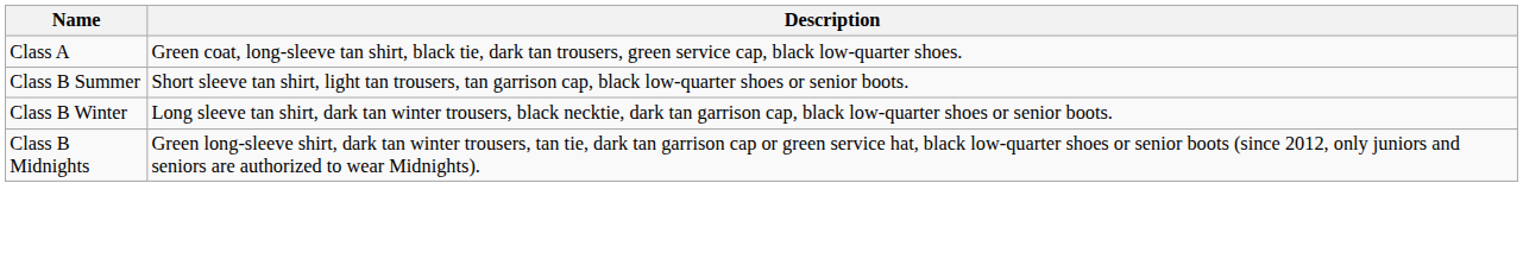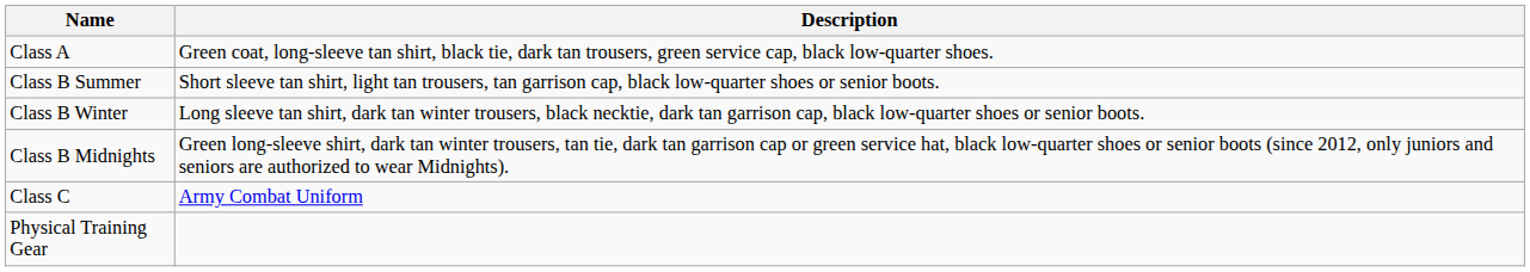 <table class="wikitable">
 <tr>
 <th align="left" valign="top">Name</th>
 <th align="center" valign="top">Description</th>
 </tr>
 <tr>
 <td>Class A</td>
 <td>Green coat, long-sleeve tan shirt, black tie, dark tan trousers, green service cap, black low-quarter shoes.</td>
 </tr>
 <tr>
 <td>Class B Summer</td>
 <td>Short sleeve tan shirt, light tan trousers, tan garrison cap, black low-quarter shoes or senior boots.</td>
 </tr>
 <tr>
 <td>Class B Winter</td>
 <td>Long sleeve tan shirt, dark tan winter trousers, black necktie, dark tan garrison cap, black low-quarter shoes or senior boots.</td>
 </tr>
 <tr>
 <td>Class B Midnights</td>
 <td>Green long-sleeve shirt, dark tan winter trousers, tan tie, dark tan garrison cap or green service hat, black low-quarter shoes or senior boots (since 2012, only juniors and seniors are authorized to wear Midnights).</td>
 </tr>
+<tr>
+<td>Class C</td>
+<td><a href='#'>Army Combat Uniform</a></td>
+</tr>
+<tr>
+<td>Physical Training Gear</td>
+<td></td>
+</tr>
 </table>
